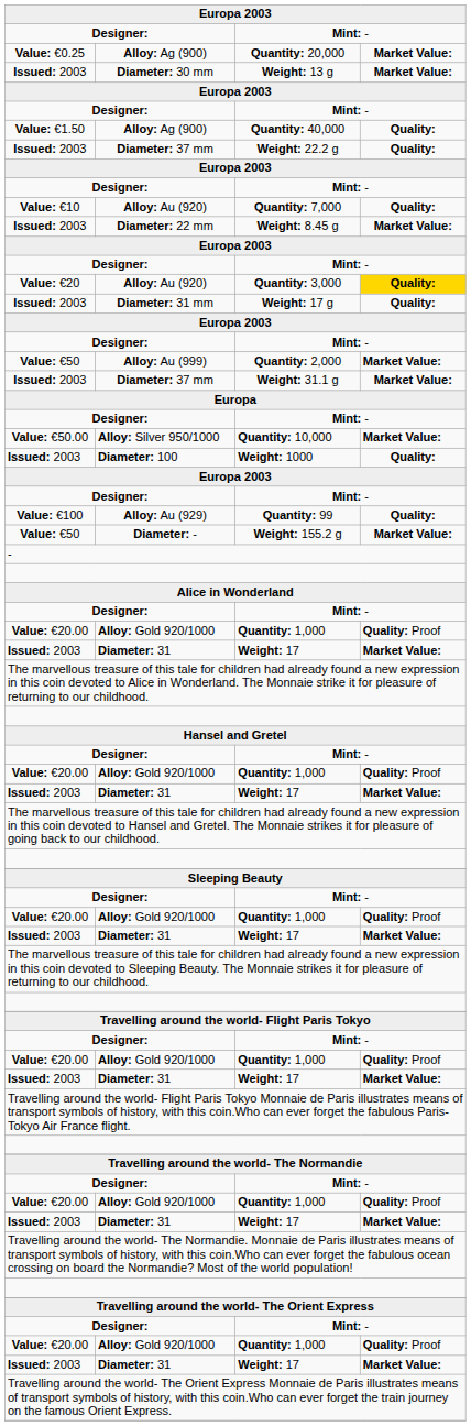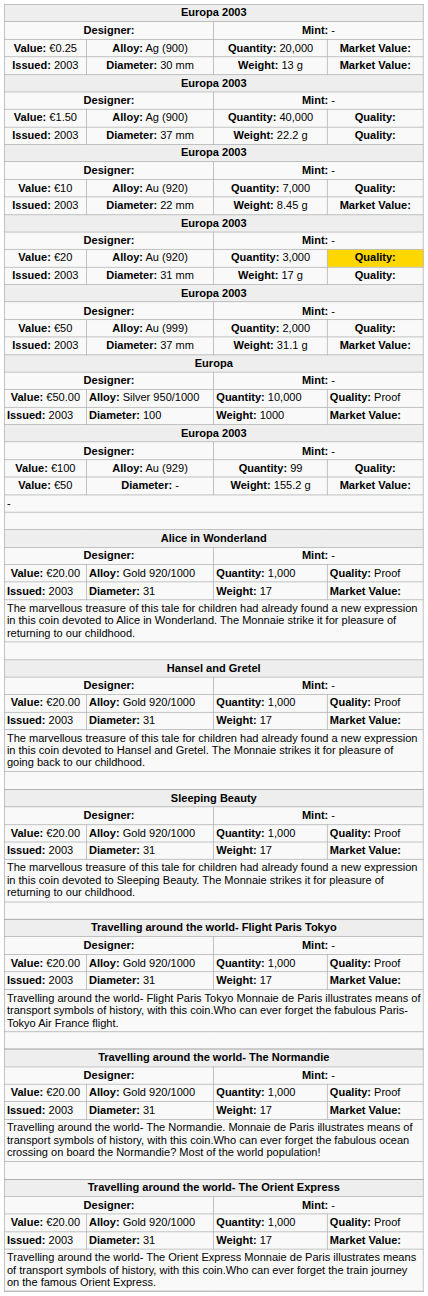 <table class="wikitable">
 <tr>
 <th colspan="4" align=center style="background:#eeeeee;">Europa 2003</th>
 </tr>
 <tr>
 <td colspan="2" width="50%" align=center><strong>Designer:</strong></td>
 <td colspan="2" width="50%" align=center><strong>Mint:</strong> -</td>
 </tr>
 <tr>
 <td align=center><strong>Value:</strong> €0.25</td>
 <td align=center><strong>Alloy:</strong> Ag (900)</td>
 <td align=center><strong>Quantity:</strong> 20,000</td>
 <td align=center><strong>Market Value:</strong></td>
 </tr>
 <tr>
 <td align=center><strong>Issued:</strong> 2003</td>
 <td align=center><strong>Diameter:</strong>	30 mm</td>
 <td align=center><strong>Weight:</strong> 13 g</td>
 <td align=center><strong>Market Value:</strong></td>
 </tr>
 <tr>
 <th colspan="4" align=center style="background:#eeeeee;">Europa 2003</th>
 </tr>
 <tr>
 <td colspan="2" width="50%" align=center><strong>Designer:</strong></td>
 <td colspan="2" width="50%" align=center><strong>Mint:</strong> -</td>
 </tr>
 <tr>
 <td align=center><strong>Value:</strong> €1.50</td>
 <td align=center><strong>Alloy:</strong> Ag (900)</td>
 <td align=center><strong>Quantity:</strong> 40,000</td>
 <td align=center><strong>Quality:</strong></td>
 </tr>
 <tr>
 <td align=center><strong>Issued:</strong> 2003</td>
 <td align=center><strong>Diameter:</strong>	37 mm</td>
 <td align=center><strong>Weight:</strong> 22.2 g</td>
 <td align=center><strong>Quality:</strong></td>
 </tr>
 <tr>
 <th colspan="4" align=center style="background:#eeeeee;">Europa 2003</th>
 </tr>
 <tr>
 <td colspan="2" width="50%" align=center><strong>Designer:</strong></td>
 <td colspan="2" width="50%" align=center><strong>Mint:</strong> -</td>
 </tr>
 <tr>
 <td align=center><strong>Value:</strong> €10</td>
 <td align=center><strong>Alloy:</strong> Au (920)</td>
 <td align=center><strong>Quantity:</strong> 7,000</td>
 <td align=center><strong>Quality:</strong></td>
 </tr>
 <tr>
 <td align=center><strong>Issued:</strong> 2003</td>
 <td align=center><strong>Diameter:</strong>	22 mm</td>
 <td align=center><strong>Weight:</strong> 8.45 g</td>
 <td align=center><strong>Market Value:</strong></td>
 </tr>
 <tr>
 <th colspan="4" align=center style="background:#eeeeee;">Europa 2003</th>
 </tr>
 <tr>
 <td colspan="2" width="50%" align=center><strong>Designer:</strong></td>
 <td colspan="2" width="50%" align=center><strong>Mint:</strong> -</td>
 </tr>
 <tr>
 <td align=center><strong>Value:</strong> €20</td>
 <td align=center><strong>Alloy:</strong> Au (920)</td>
 <td align=center><strong>Quantity:</strong> 3,000</td>
 <td align=center style="background: gold;"><strong>Quality:</strong></td>
 </tr>
 <tr>
 <td align=center><strong>Issued:</strong> 2003</td>
 <td align=center><strong>Diameter:</strong>	31 mm</td>
 <td align=center><strong>Weight:</strong> 17 g</td>
 <td align=center><strong>Quality:</strong></td>
 </tr>
 <tr>
 <th colspan="4" align=center style="background:#eeeeee;">Europa 2003</th>
 </tr>
 <tr>
 <td colspan="2" width="50%" align=center><strong>Designer:</strong></td>
 <td colspan="2" width="50%" align=center><strong>Mint:</strong> -</td>
 </tr>
 <tr>
 <td align=center><strong>Value:</strong> €50</td>
 <td align=center><strong>Alloy:</strong> Au (999)</td>
 <td align=center><strong>Quantity:</strong> 2,000</td>
-<td><strong>Market Value:</strong></td>
+<td align=center><strong>Quality:</strong></td>
 </tr>
 <tr>
 <td align=center><strong>Issued:</strong> 2003</td>
 <td align=center><strong>Diameter:</strong>	37 mm</td>
 <td align=center><strong>Weight:</strong> 31.1 g</td>
 <td align=center><strong>Market Value:</strong></td>
 </tr>
 <tr>
 <th colspan="4" align=center style="background:#eeeeee;">Europa</th>
 </tr>
 <tr>
 <td colspan="2" width="50%" align=center><strong>Designer:</strong></td>
 <td colspan="2" width="50%" align=center><strong>Mint:</strong> -</td>
 </tr>
 <tr>
 <td align=center><strong>Value:</strong>	€50.00</td>
 <td><strong>Alloy:</strong>	Silver 950/1000</td>
 <td><strong>Quantity:</strong>	10,000</td>
-<td><strong>Market Value:</strong></td>
+<td><strong>Quality:</strong>	Proof</td>
 </tr>
 <tr>
 <td><strong>Issued:</strong>	2003</td>
 <td><strong>Diameter:</strong>	100</td>
 <td><strong>Weight:</strong>	1000</td>
-<td align=center><strong>Quality:</strong></td>
+<td><strong>Market Value:</strong></td>
 </tr>
 <tr>
 <th colspan="4" align=center style="background:#eeeeee;">Europa 2003</th>
 </tr>
 <tr>
 <td colspan="2" width="50%" align=center><strong>Designer:</strong></td>
 <td colspan="2" width="50%" align=center><strong>Mint:</strong> -</td>
 </tr>
 <tr>
 <td align=center><strong>Value:</strong> €100</td>
 <td align=center><strong>Alloy:</strong> Au (929)</td>
 <td align=center><strong>Quantity:</strong> 99</td>
 <td align=center><strong>Quality:</strong></td>
 </tr>
 <tr>
 <td align=center><strong>Value:</strong> €50</td>
 <td align=center><strong>Diameter:</strong>	-</td>
 <td align=center><strong>Weight:</strong> 155.2 g</td>
 <td align=center><strong>Market Value:</strong></td>
 </tr>
 <tr>
 <td colspan="4" align=left>-</td>
 </tr>
 <tr>
 <td colspan="4"> </td>
 </tr>
 <tr>
 <th colspan="4" align=center style="background:#eeeeee;">Alice in Wonderland</th>
 </tr>
 <tr>
 <td colspan="2" width="50%" align=center><strong>Designer:</strong></td>
 <td colspan="2" width="50%" align=center><strong>Mint:</strong> -</td>
 </tr>
 <tr>
 <td align=center><strong>Value:</strong>	€20.00</td>
 <td><strong>Alloy:</strong>	Gold 920/1000</td>
 <td><strong>Quantity:</strong>	1,000</td>
 <td><strong>Quality:</strong>	Proof</td>
 </tr>
 <tr>
 <td><strong>Issued:</strong>	2003</td>
 <td><strong>Diameter:</strong>	31</td>
 <td><strong>Weight:</strong>	17</td>
 <td><strong>Market Value:</strong></td>
 </tr>
 <tr>
 <td colspan="4" align=left>The marvellous treasure of this tale for children had already found a new expression in this coin devoted to Alice in Wonderland. The Monnaie strike it for pleasure of returning to our childhood.</td>
 </tr>
 <tr>
 <td colspan="4"> </td>
 </tr>
 <tr>
 <th colspan="4" align=center style="background:#eeeeee;">Hansel and Gretel</th>
 </tr>
 <tr>
 <td colspan="2" width="50%" align=center><strong>Designer:</strong></td>
 <td colspan="2" width="50%" align=center><strong>Mint:</strong> -</td>
 </tr>
 <tr>
 <td align=center><strong>Value:</strong>	€20.00</td>
 <td><strong>Alloy:</strong>	Gold 920/1000</td>
 <td><strong>Quantity:</strong>	1,000</td>
 <td><strong>Quality:</strong>	Proof</td>
 </tr>
 <tr>
 <td><strong>Issued:</strong>	2003</td>
 <td><strong>Diameter:</strong>	31</td>
 <td><strong>Weight:</strong>	17</td>
 <td><strong>Market Value:</strong></td>
 </tr>
 <tr>
 <td colspan="4" align=left>The marvellous treasure of this tale for children had already found a new expression in this coin devoted to Hansel and Gretel. The Monnaie strikes it for pleasure of going back to our childhood.</td>
 </tr>
 <tr>
 <td colspan="4"> </td>
 </tr>
 <tr>
 </tr>
 <tr>
 <th colspan="4" align=center style="background:#eeeeee;">Sleeping Beauty</th>
 </tr>
 <tr>
 <td colspan="2" width="50%" align=center><strong>Designer:</strong></td>
 <td colspan="2" width="50%" align=center><strong>Mint:</strong> -</td>
 </tr>
 <tr>
 <td align=center><strong>Value:</strong>	€20.00</td>
 <td><strong>Alloy:</strong>	Gold 920/1000</td>
 <td><strong>Quantity:</strong>	1,000</td>
 <td><strong>Quality:</strong>	Proof</td>
 </tr>
 <tr>
 <td><strong>Issued:</strong>	2003</td>
 <td><strong>Diameter:</strong>	31</td>
 <td><strong>Weight:</strong>	17</td>
 <td><strong>Market Value:</strong></td>
 </tr>
 <tr>
 <td colspan="4" align=left>The marvellous treasure of this tale for children had already found a new expression in this coin devoted to Sleeping Beauty. The Monnaie strikes it for pleasure of returning to our childhood.</td>
 </tr>
 <tr>
 <td colspan="4"> </td>
 </tr>
 <tr>
 </tr>
 <tr>
 <th colspan="4" align=center style="background:#eeeeee;">Travelling around the world- Flight Paris Tokyo</th>
 </tr>
 <tr>
 <td colspan="2" width="50%" align=center><strong>Designer:</strong></td>
 <td colspan="2" width="50%" align=center><strong>Mint:</strong> -</td>
 </tr>
 <tr>
 <td align=center><strong>Value:</strong>	€20.00</td>
 <td><strong>Alloy:</strong>	Gold 920/1000</td>
 <td><strong>Quantity:</strong>	1,000</td>
 <td><strong>Quality:</strong>	Proof</td>
 </tr>
 <tr>
 <td><strong>Issued:</strong>	2003</td>
 <td><strong>Diameter:</strong>	31</td>
 <td><strong>Weight:</strong>	17</td>
 <td><strong>Market Value:</strong></td>
 </tr>
 <tr>
 <td colspan="4" align=left>Travelling around the world- Flight Paris Tokyo Monnaie de Paris illustrates means of transport symbols of history, with this coin.Who can ever forget the fabulous Paris-Tokyo Air France flight.</td>
 </tr>
 <tr>
 <td colspan="4"> </td>
 </tr>
 <tr>
 </tr>
 <tr>
 <th colspan="4" align=center style="background:#eeeeee;">Travelling around the world- The Normandie</th>
 </tr>
 <tr>
 <td colspan="2" width="50%" align=center><strong>Designer:</strong></td>
 <td colspan="2" width="50%" align=center><strong>Mint:</strong> -</td>
 </tr>
 <tr>
 <td align=center><strong>Value:</strong>	€20.00</td>
 <td><strong>Alloy:</strong>	Gold 920/1000</td>
 <td><strong>Quantity:</strong>	1,000</td>
 <td><strong>Quality:</strong>	Proof</td>
 </tr>
 <tr>
 <td><strong>Issued:</strong>	2003</td>
 <td><strong>Diameter:</strong>	31</td>
 <td><strong>Weight:</strong>	17</td>
 <td><strong>Market Value:</strong></td>
 </tr>
 <tr>
 <td colspan="4" align=left>Travelling around the world- The Normandie. Monnaie de Paris illustrates means of transport symbols of history, with this coin.Who can ever forget the fabulous ocean crossing on board the Normandie?  Most of the world population!</td>
 </tr>
 <tr>
 <td colspan="4"> </td>
 </tr>
 <tr>
 </tr>
 <tr>
 <th colspan="4" align=center style="background:#eeeeee;">Travelling around the world- The Orient Express</th>
 </tr>
 <tr>
 <td colspan="2" width="50%" align=center><strong>Designer:</strong></td>
 <td colspan="2" width="50%" align=center><strong>Mint:</strong> -</td>
 </tr>
 <tr>
 <td align=center><strong>Value:</strong>	€20.00</td>
 <td><strong>Alloy:</strong>	Gold 920/1000</td>
 <td><strong>Quantity:</strong>	1,000</td>
 <td><strong>Quality:</strong>	Proof</td>
 </tr>
 <tr>
 <td><strong>Issued:</strong>	2003</td>
 <td><strong>Diameter:</strong>	31</td>
 <td><strong>Weight:</strong>	17</td>
 <td><strong>Market Value:</strong></td>
 </tr>
 <tr>
 <td colspan="4" align=left>Travelling around the world- The Orient Express Monnaie de Paris illustrates means of transport symbols of history, with this coin.Who can ever forget the train journey on the famous Orient Express.</td>
 </tr>
 <tr>
 </tr>
 </table>
